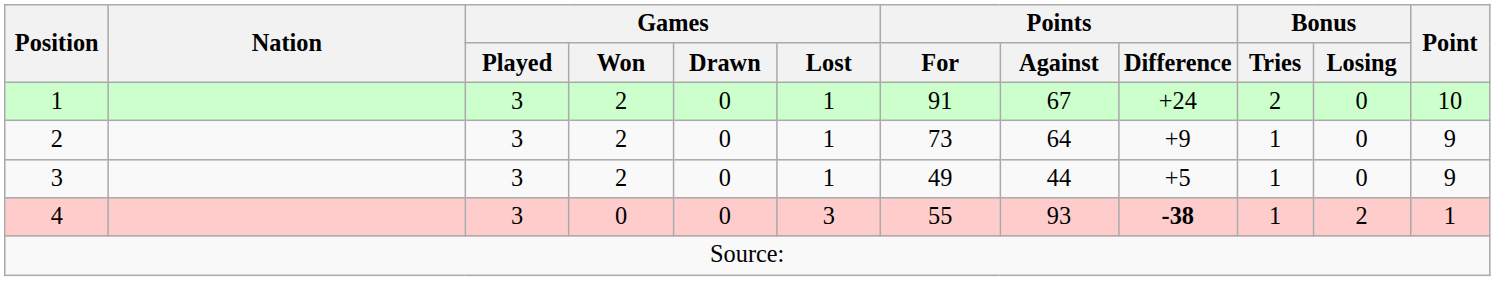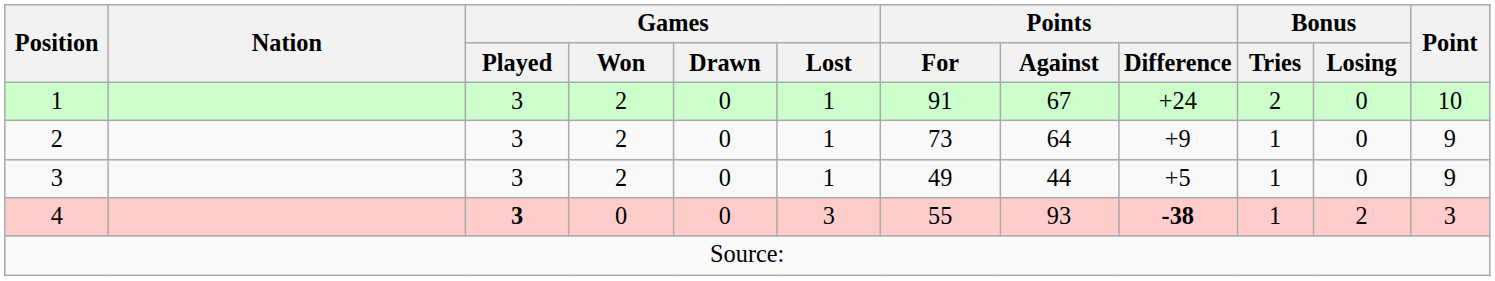 <table class="wikitable" style="text-align:center">
 <tr>
 <th rowspan="2" style="width:7%;">Position</th>
 <th rowspan="2" style="width:24%;">Nation</th>
 <th colspan="4" style="width:30%;">Games</th>
 <th colspan="3" style="width:32%;">Points</th>
 <th colspan="2">Bonus</th>
 <th rowspan="2">Point</th>
 </tr>
 <tr>
 <th style="width:7%;">Played</th>
 <th style="width:7%;">Won</th>
 <th style="width:7%;">Drawn</th>
 <th style="width:7%;">Lost</th>
 <th style="width:8%;">For</th>
 <th style="width:8%;">Against</th>
 <th style="width:8%;">Difference</th>
 <th>Tries</th>
 <th>Losing</th>
 </tr>
 <tr bgcolor="#ccffcc">
 <td>1</td>
 <td align="left"></td>
 <td>3</td>
 <td>2</td>
 <td>0</td>
 <td>1</td>
 <td>91</td>
 <td>67</td>
 <td>+24</td>
 <td>2</td>
 <td>0</td>
 <td>10</td>
 </tr>
 <tr>
 <td>2</td>
 <td align="left"></td>
 <td>3</td>
 <td>2</td>
 <td>0</td>
 <td>1</td>
 <td>73</td>
 <td>64</td>
 <td>+9</td>
 <td>1</td>
 <td>0</td>
 <td>9</td>
 </tr>
 <tr>
 <td>3</td>
 <td align = "left"></td>
 <td>3</td>
 <td>2</td>
 <td>0</td>
 <td>1</td>
 <td>49</td>
 <td>44</td>
 <td>+5</td>
 <td>1</td>
 <td>0</td>
 <td>9</td>
 </tr>
 <tr bgcolor=#ffcccc>
 <td>4</td>
 <td align="left"></td>
-<td>3</td>
+<td><strong>3</strong></td>
 <td>0</td>
 <td>0</td>
 <td>3</td>
 <td>55</td>
 <td>93</td>
 <td><strong>-38</strong></td>
 <td>1</td>
 <td>2</td>
-<td>1</td>
+<td>3</td>
 </tr>
 <tr>
 <td colspan="100%" style="text-align:center;">Source: </td>
 </tr>
 </table>
